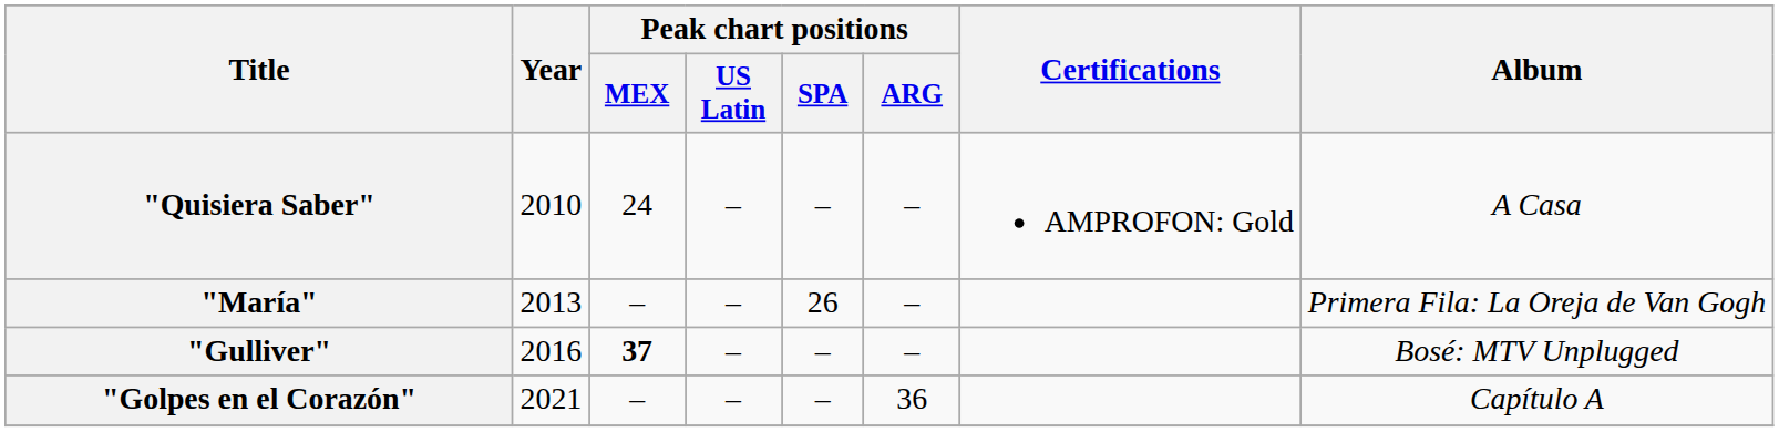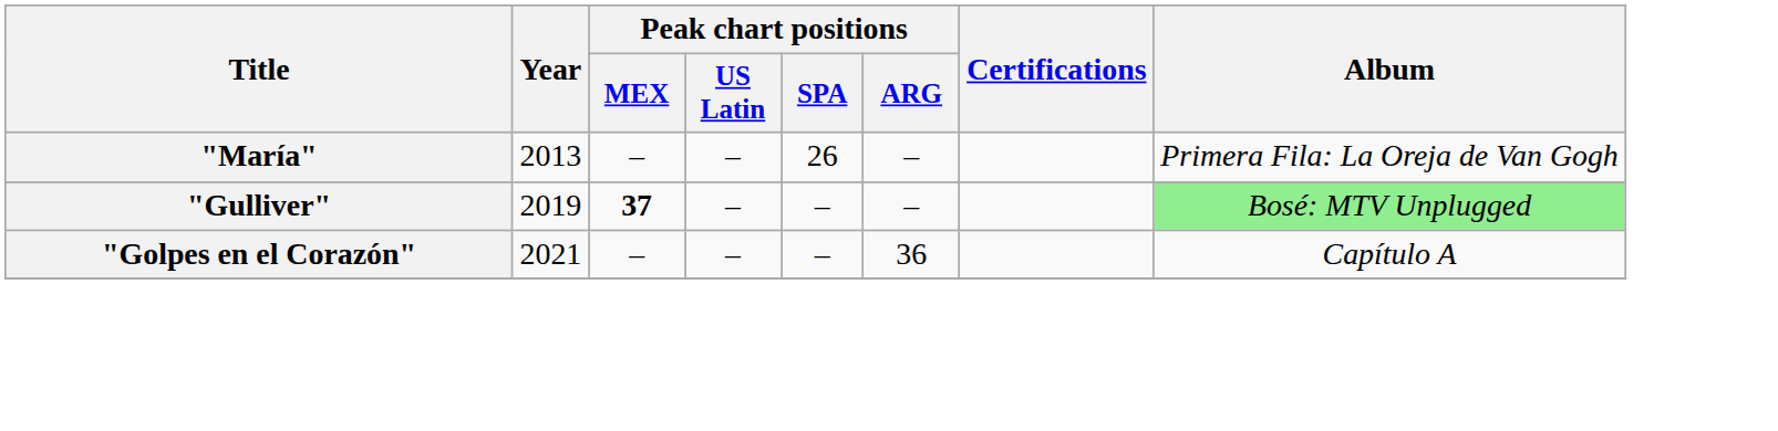 <table class="wikitable plainrowheaders" style="text-align:center;">
 <tr>
 <th scope="col" rowspan="2" style="width:16em;">Title</th>
 <th scope="col" rowspan="2">Year</th>
 <th scope="col" colspan="4">Peak chart positions</th>
 <th scope="col" rowspan="2"><a href='#'>Certifications</a></th>
 <th scope="col" rowspan="2">Album</th>
 </tr>
 <tr>
 <th scope="col" style="width:3em;font-size:90%;"><a href='#'>MEX</a><br></th>
 <th scope="col" style="width:3em;font-size:90%;"><a href='#'>US<br>Latin</a><br></th>
 <th scope="col" style="width:2.5em;font-size:90%"><a href='#'>SPA</a><br></th>
 <th scope="col" style="width:3em;font-size:90%;"><a href='#'>ARG</a><br></th>
 </tr>
 <tr>
-<th scope="row">"Quisiera Saber"<br></th>
-<td>2010</td>
-<td>24</td>
-<td>–</td>
-<td>–</td>
-<td>–</td>
-<td><br><ul><li>AMPROFON: Gold</li></ul></td>
-<td><em>A Casa</em></td>
-</tr>
-<tr>
 <th scope="row">"María"<br></th>
 <td>2013</td>
 <td>–</td>
 <td>–</td>
 <td>26</td>
 <td>–</td>
 <td></td>
 <td><em>Primera Fila: La Oreja de Van Gogh</em></td>
 </tr>
 <tr>
 <th scope="row">"Gulliver"<br></th>
-<td>2016</td>
+<td>2019</td>
 <td><strong>37</strong></td>
 <td>–</td>
 <td>–</td>
 <td>–</td>
 <td></td>
-<td><em>Bosé: MTV Unplugged</em></td>
+<td style="background: lightgreen;"><em>Bosé: MTV Unplugged</em></td>
 </tr>
 <tr>
 <th scope="row">"Golpes en el Corazón"<br></th>
 <td>2021</td>
 <td>–</td>
 <td>–</td>
 <td>–</td>
 <td>36</td>
 <td></td>
 <td><em>Capítulo A</em></td>
 </tr>
 <tr>
 </tr>
 </table>
